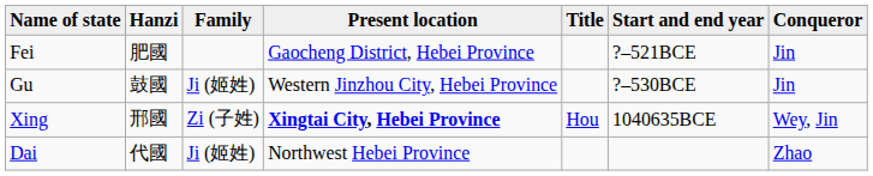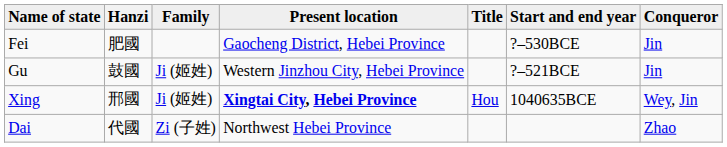 <table class="wikitable">
 <tr>
 <th style="background:#efefef;">Name of state</th>
 <th>Hanzi</th>
 <th style="background:#efefef;">Family</th>
 <th style="background:#efefef;">Present location</th>
 <th style="background:#efefef;">Title</th>
 <th style="background:#efefef;">Start and end year</th>
 <th style="background:#efefef;">Conqueror</th>
 </tr>
 <tr ---->
 <td>Fei</td>
 <td>肥國</td>
 <td></td>
 <td><a href='#'>Gaocheng District</a>, <a href='#'>Hebei Province</a></td>
 <td></td>
-<td>?–521BCE</td>
+<td>?–530BCE</td>
 <td><a href='#'>Jin</a></td>
 </tr>
 <tr ---->
 <td>Gu</td>
 <td>鼓國</td>
 <td><a href='#'>Ji</a> (姬姓)</td>
 <td>Western <a href='#'>Jinzhou City</a>, <a href='#'>Hebei Province</a></td>
 <td></td>
-<td>?–530BCE</td>
+<td>?–521BCE</td>
 <td><a href='#'>Jin</a></td>
 </tr>
 <tr ---->
 <td><a href='#'>Xing</a></td>
 <td>邢國</td>
-<td><a href='#'>Zi</a> (子姓)</td>
+<td><a href='#'>Ji</a> (姬姓)</td>
 <td><strong><a href='#'>Xingtai City</a>, <a href='#'>Hebei Province</a></strong></td>
 <td><a href='#'>Hou</a></td>
 <td>1040635BCE</td>
 <td><a href='#'>Wey</a>, <a href='#'>Jin</a></td>
 </tr>
 <tr ---->
 <td><a href='#'>Dai</a></td>
 <td>代國</td>
-<td><a href='#'>Ji</a> (姬姓)</td>
+<td><a href='#'>Zi</a> (子姓)</td>
 <td>Northwest <a href='#'>Hebei Province</a></td>
 <td></td>
 <td></td>
 <td><a href='#'>Zhao</a></td>
 </tr>
 </table>
